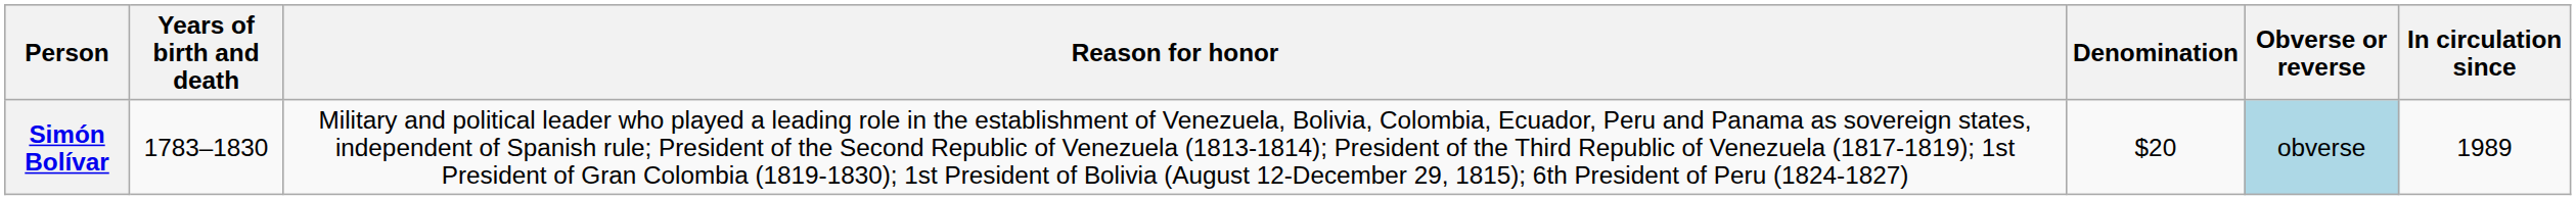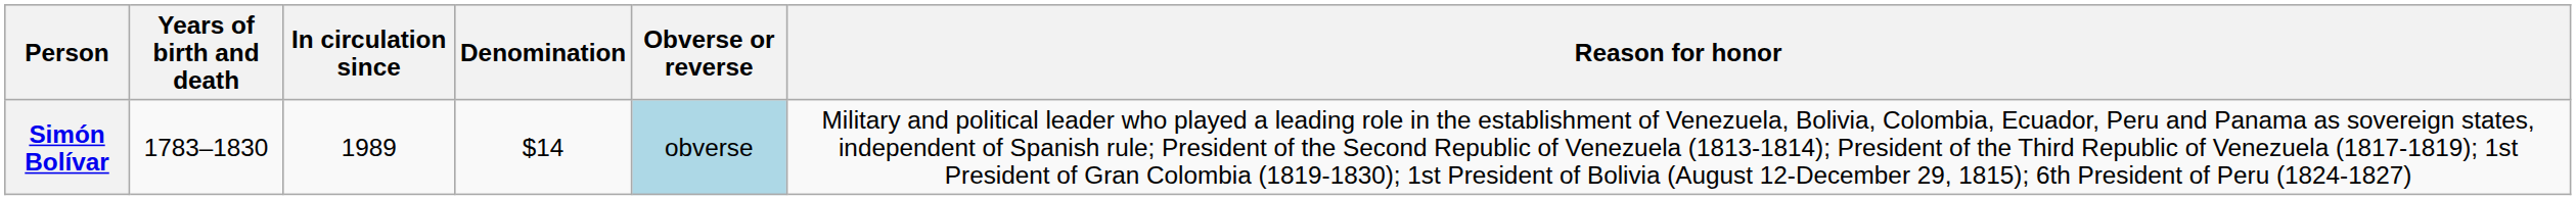 <table class="wikitable" style="font-size:95%; text-align:center;">
 <tr>
 <th>Person</th>
 <th>Years of birth and death</th>
-<th>Reason for honor</th>
+<th>In circulation since</th>
 <th>Denomination</th>
 <th>Obverse or reverse</th>
-<th>In circulation since</th>
+<th>Reason for honor</th>
 </tr>
 <tr>
 <th><a href='#'>Simón Bolívar</a></th>
 <td>1783–1830</td>
+<td>1989</td>
+<td>$14</td>
+<td style="background: lightblue;">obverse</td>
 <td>Military and political leader who played a leading role in the establishment of Venezuela, Bolivia, Colombia, Ecuador, Peru and Panama as sovereign states, independent of Spanish rule; President of the Second Republic of Venezuela (1813-1814); President of the Third Republic of Venezuela (1817-1819); 1st President of Gran Colombia (1819-1830); 1st President of Bolivia (August 12-December 29, 1815); 6th President of Peru (1824-1827)</td>
-<td>$20</td>
-<td style="background: lightblue;">obverse</td>
-<td>1989</td>
 </tr>
 </table>
